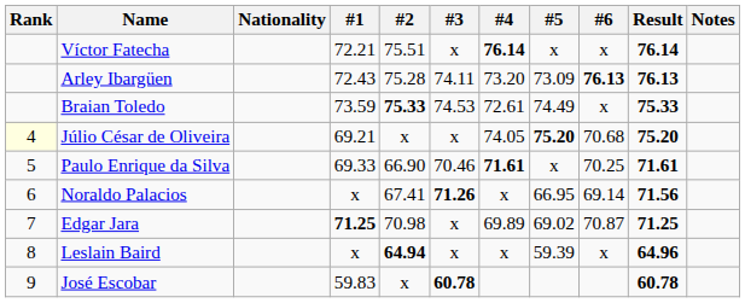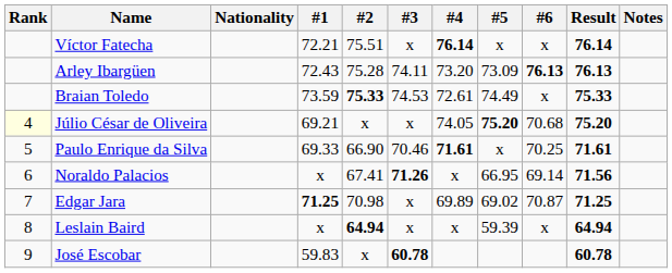 <table class="wikitable sortable" style="text-align:center">
 <tr>
 <th>Rank</th>
 <th>Name</th>
 <th>Nationality</th>
 <th>#1</th>
 <th>#2</th>
 <th>#3</th>
 <th>#4</th>
 <th>#5</th>
 <th>#6</th>
 <th>Result</th>
 <th>Notes</th>
 </tr>
 <tr>
 <td></td>
 <td align=left><a href='#'>Víctor Fatecha</a></td>
 <td align=left></td>
 <td>72.21</td>
 <td>75.51</td>
 <td>x</td>
 <td><strong>76.14</strong></td>
 <td>x</td>
 <td>x</td>
 <td><strong>76.14</strong></td>
 <td></td>
 </tr>
 <tr>
 <td></td>
 <td align=left><a href='#'>Arley Ibargüen</a></td>
 <td align=left></td>
 <td>72.43</td>
 <td>75.28</td>
 <td>74.11</td>
 <td>73.20</td>
 <td>73.09</td>
 <td><strong>76.13</strong></td>
 <td><strong>76.13</strong></td>
 <td></td>
 </tr>
 <tr>
 <td></td>
 <td align=left><a href='#'>Braian Toledo</a></td>
 <td align=left></td>
 <td>73.59</td>
 <td><strong>75.33</strong></td>
 <td>74.53</td>
 <td>72.61</td>
 <td>74.49</td>
 <td>x</td>
 <td><strong>75.33</strong></td>
 <td></td>
 </tr>
 <tr>
 <td style="background: lightyellow;">4</td>
 <td align=left><a href='#'>Júlio César de Oliveira</a></td>
 <td align=left></td>
 <td>69.21</td>
 <td>x</td>
 <td>x</td>
 <td>74.05</td>
 <td><strong>75.20</strong></td>
 <td>70.68</td>
 <td><strong>75.20</strong></td>
 <td></td>
 </tr>
 <tr>
 <td>5</td>
 <td align=left><a href='#'>Paulo Enrique da Silva</a></td>
 <td align=left></td>
 <td>69.33</td>
 <td>66.90</td>
 <td>70.46</td>
 <td><strong>71.61</strong></td>
 <td>x</td>
 <td>70.25</td>
 <td><strong>71.61</strong></td>
 <td></td>
 </tr>
 <tr>
 <td>6</td>
 <td align=left><a href='#'>Noraldo Palacios</a></td>
 <td align=left></td>
 <td>x</td>
 <td>67.41</td>
 <td><strong>71.26</strong></td>
 <td>x</td>
 <td>66.95</td>
 <td>69.14</td>
 <td><strong>71.56</strong></td>
 <td></td>
 </tr>
 <tr>
 <td>7</td>
 <td align=left><a href='#'>Edgar Jara</a></td>
 <td align=left></td>
 <td><strong>71.25</strong></td>
 <td>70.98</td>
 <td>x</td>
 <td>69.89</td>
 <td>69.02</td>
 <td>70.87</td>
 <td><strong>71.25</strong></td>
 <td></td>
 </tr>
 <tr>
 <td>8</td>
 <td align=left><a href='#'>Leslain Baird</a></td>
 <td align=left></td>
 <td>x</td>
 <td><strong>64.94</strong></td>
 <td>x</td>
 <td>x</td>
 <td>59.39</td>
 <td>x</td>
-<td><strong>64.96</strong></td>
+<td><strong>64.94</strong></td>
 <td></td>
 </tr>
 <tr>
 <td>9</td>
 <td align=left><a href='#'>José Escobar</a></td>
 <td align=left></td>
 <td>59.83</td>
 <td>x</td>
 <td><strong>60.78</strong></td>
 <td></td>
 <td></td>
 <td></td>
 <td><strong>60.78</strong></td>
 <td></td>
 </tr>
 </table>
